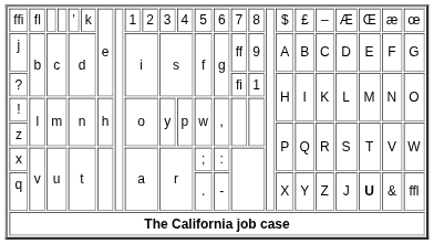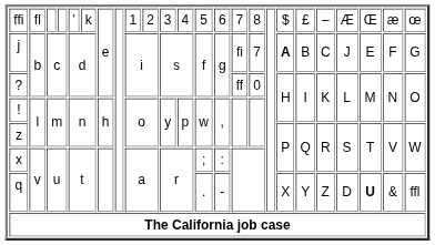 <table border="3" cellpadding="4" cellspacing="2" style="margin:auto">
 <tr style="text-align:center;">
 <td>ffi</td>
 <td>fl</td>
 <td></td>
 <td></td>
 <td>’</td>
 <td>k</td>
 <td rowspan="3" colspan="2">e</td>
 <td rowspan="7"></td>
 <td>1</td>
 <td>2</td>
 <td>3</td>
 <td>4</td>
 <td>5</td>
 <td>6</td>
 <td>7</td>
 <td>8</td>
 <td rowspan="7"></td>
 <td>$</td>
 <td>£</td>
 <td>–</td>
 <td>Æ</td>
 <td>Œ</td>
 <td>æ</td>
 <td>œ</td>
 </tr>
 <tr style="text-align:center;">
 <td>j<br> </td>
 <td rowspan="2">b</td>
 <td rowspan="2" colspan="2">c</td>
 <td rowspan="2" colspan="2">d</td>
 <td rowspan="2" colspan="2">i</td>
 <td rowspan="2" colspan="2">s</td>
 <td rowspan="2">f</td>
 <td rowspan="2">g</td>
-<td>ff</td>
-<td>9</td>
-<td>A</td>
+<td>fi</td>
+<td>7</td>
+<td><strong>A</strong></td>
 <td>B</td>
 <td>C</td>
-<td>D</td>
+<td>J</td>
 <td>E</td>
 <td>F</td>
 <td>G</td>
 </tr>
 <tr style="text-align:center;">
 <td>?</td>
-<td>fi</td>
-<td>1</td>
+<td>ff</td>
+<td>0</td>
 <td rowspan="2">H</td>
 <td rowspan="2">I</td>
 <td rowspan="2">K</td>
 <td rowspan="2">L</td>
 <td rowspan="2">M</td>
 <td rowspan="2">N</td>
 <td rowspan="2">O</td>
 </tr>
 <tr style="text-align:center;">
 <td>!</td>
 <td rowspan="2">l</td>
 <td rowspan="2" colspan="2">m</td>
 <td rowspan="2" colspan="2">n</td>
 <td rowspan="2" colspan="2">h</td>
 <td rowspan="2" colspan="2">o</td>
 <td rowspan="2">y</td>
 <td rowspan="2">p</td>
 <td rowspan="2">w</td>
 <td rowspan="2">,</td>
 <td rowspan="2"></td>
 <td rowspan="2"></td>
 </tr>
 <tr style="text-align:center;">
 <td>z</td>
 <td rowspan="2">P</td>
 <td rowspan="2">Q</td>
 <td rowspan="2">R</td>
 <td rowspan="2">S</td>
 <td rowspan="2">T</td>
 <td rowspan="2">V</td>
 <td rowspan="2">W</td>
 </tr>
 <tr style="text-align:center;">
 <td>x</td>
 <td rowspan="2">v</td>
 <td rowspan="2" colspan="2">u</td>
 <td rowspan="2" colspan="2" style="text-align:center;">t</td>
 <td rowspan="2" colspan="2"></td>
 <td rowspan="2" colspan="2" style="text-align:center;">a</td>
 <td rowspan="2" colspan="2" style="text-align:center;">r</td>
 <td>;</td>
 <td>:</td>
 <td rowspan="2" colspan="2"></td>
 </tr>
 <tr style="text-align:center;">
 <td>q<br> </td>
 <td>.</td>
 <td>-</td>
 <td>X</td>
 <td>Y</td>
 <td>Z</td>
-<td>J</td>
+<td>D</td>
 <td><strong>U</strong></td>
 <td>&</td>
 <td>ffl</td>
 </tr>
 <tr style="text-align:center;">
 <td colspan="25"><strong>The California job case</strong></td>
 </tr>
 </table>
